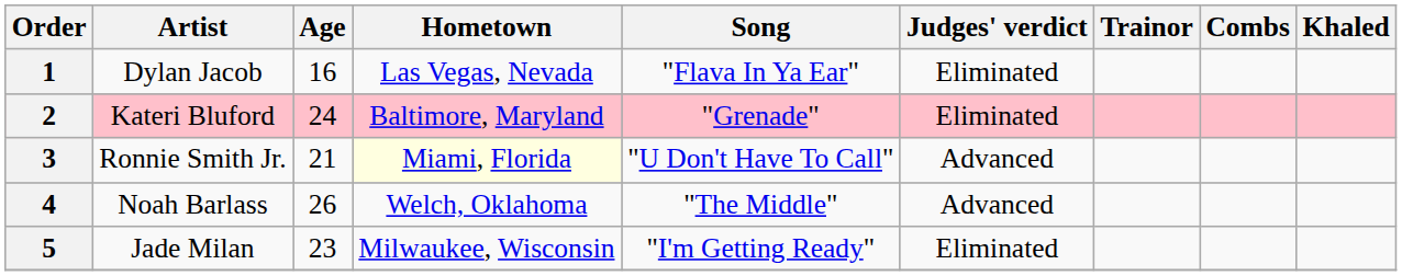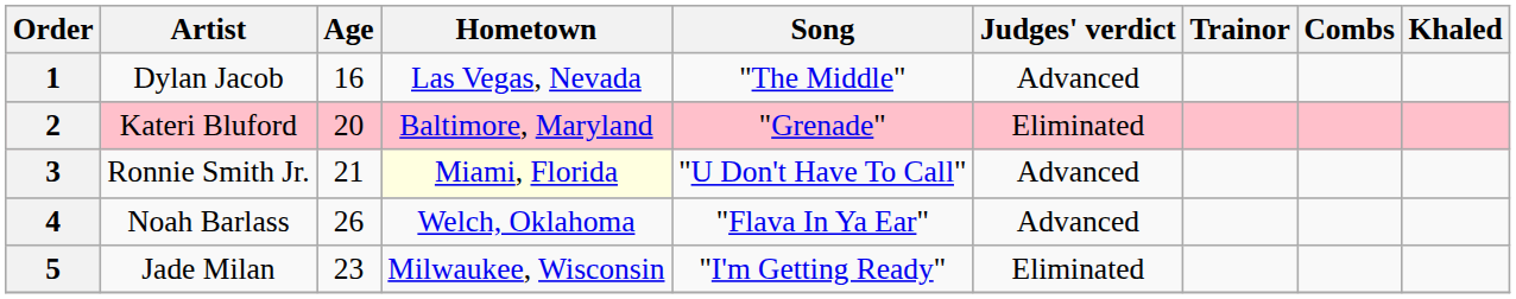 <table class="wikitable plainrowheaders" style="text-align: center;">
 <tr>
 <th>Order</th>
 <th>Artist</th>
 <th>Age</th>
 <th>Hometown</th>
 <th>Song</th>
 <th>Judges' verdict</th>
 <th>Trainor</th>
 <th>Combs</th>
 <th>Khaled</th>
 </tr>
 <tr>
 <th>1</th>
 <td>Dylan Jacob</td>
 <td>16</td>
 <td><a href='#'>Las Vegas</a>, <a href='#'>Nevada</a></td>
-<td>"<a href='#'>Flava In Ya Ear</a>"</td>
-<td>Eliminated</td>
+<td>"<a href='#'>The Middle</a>"</td>
+<td>Advanced</td>
 <td style="text-align:center;"></td>
 <td style="text-align:center;"></td>
 <td style="text-align:center;"></td>
 </tr>
 <tr style="background:pink;">
 <th>2</th>
 <td>Kateri Bluford</td>
-<td>24</td>
+<td>20</td>
 <td><a href='#'>Baltimore</a>, <a href='#'>Maryland</a></td>
 <td>"<a href='#'>Grenade</a>"</td>
 <td>Eliminated</td>
 <td style="text-align:center;"></td>
 <td style="text-align:center;"></td>
 <td style="text-align:center;"></td>
 </tr>
 <tr>
 <th>3</th>
 <td>Ronnie Smith Jr.</td>
 <td>21</td>
 <td style="background: lightyellow;"><a href='#'>Miami</a>, <a href='#'>Florida</a></td>
 <td>"<a href='#'>U Don't Have To Call</a>"</td>
 <td>Advanced</td>
 <td style="text-align:center;"></td>
 <td style="text-align:center;"></td>
 <td style="text-align:center;"></td>
 </tr>
 <tr>
 <th>4</th>
 <td>Noah Barlass</td>
 <td>26</td>
 <td><a href='#'>Welch, Oklahoma</a></td>
-<td>"<a href='#'>The Middle</a>"</td>
+<td>"<a href='#'>Flava In Ya Ear</a>"</td>
 <td>Advanced</td>
 <td style="text-align:center;"></td>
 <td style="text-align:center;"></td>
 <td style="text-align:center;"></td>
 </tr>
 <tr>
 <th>5</th>
 <td>Jade Milan</td>
 <td>23</td>
 <td><a href='#'>Milwaukee</a>, <a href='#'>Wisconsin</a></td>
 <td>"<a href='#'>I'm Getting Ready</a>"</td>
 <td>Eliminated</td>
 <td style="text-align:center;"></td>
 <td style="text-align:center;"></td>
 <td style="text-align:center;"></td>
 </tr>
 <tr>
 </tr>
 </table>
